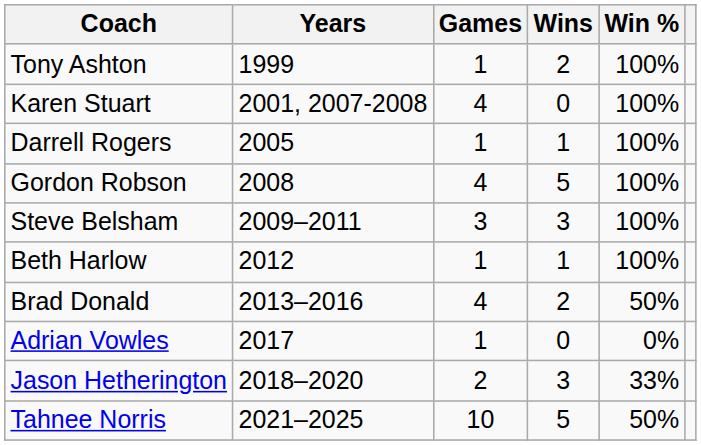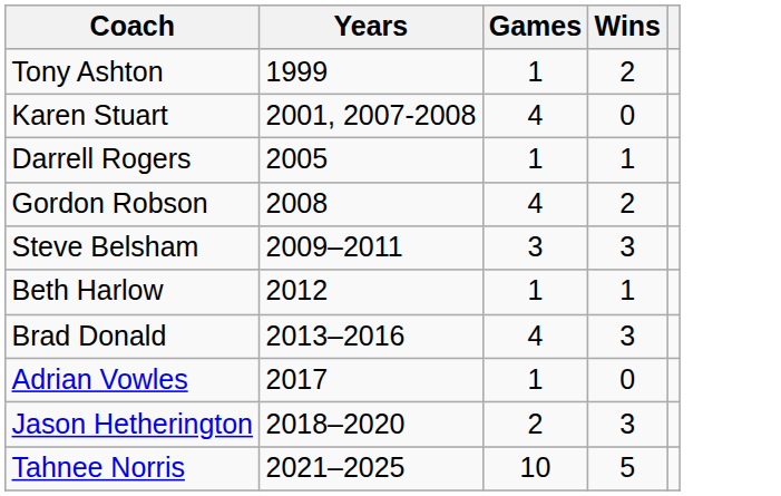 <table class="wikitable">
 <tr>
 <th>Coach</th>
 <th>Years</th>
 <th>Games</th>
 <th>Wins</th>
-<th>Win %</th>
 <th></th>
 </tr>
 <tr>
 <td>Tony Ashton</td>
 <td>1999</td>
 <td align=center>1</td>
 <td align=center>2</td>
-<td align=right>100%</td>
 <td></td>
 </tr>
 <tr>
 <td>Karen Stuart</td>
 <td>2001, 2007-2008</td>
 <td align=center>4</td>
 <td align=center>0</td>
-<td align=right>100%</td>
 <td></td>
 </tr>
 <tr>
 <td>Darrell Rogers</td>
 <td>2005</td>
 <td align=center>1</td>
 <td align=center>1</td>
-<td align=right>100%</td>
 <td></td>
 </tr>
 <tr>
 <td>Gordon Robson</td>
 <td>2008</td>
 <td align=center>4</td>
-<td align=center>5</td>
-<td align=right>100%</td>
+<td align=center>2</td>
 <td></td>
 </tr>
 <tr>
 <td>Steve Belsham</td>
 <td>2009–2011</td>
 <td align=center>3</td>
 <td align=center>3</td>
-<td align=right>100%</td>
 <td></td>
 </tr>
 <tr>
 <td>Beth Harlow</td>
 <td>2012</td>
 <td align=center>1</td>
 <td align=center>1</td>
-<td align=right>100%</td>
 <td></td>
 </tr>
 <tr>
 <td>Brad Donald</td>
 <td>2013–2016</td>
 <td align=center>4</td>
-<td align=center>2</td>
-<td align=right>50%</td>
+<td align=center>3</td>
 <td></td>
 </tr>
 <tr>
 <td><a href='#'>Adrian Vowles</a></td>
 <td>2017</td>
 <td align=center>1</td>
 <td align=center>0</td>
-<td align=right>0%</td>
 <td></td>
 </tr>
 <tr>
 <td><a href='#'>Jason Hetherington</a></td>
 <td>2018–2020</td>
 <td align=center>2</td>
 <td align=center>3</td>
-<td align=right>33%</td>
 <td></td>
 </tr>
 <tr>
 <td><a href='#'>Tahnee Norris</a></td>
 <td>2021–2025</td>
 <td align=center>10</td>
 <td align=center>5</td>
-<td align=right>50%</td>
 <td></td>
 </tr>
 </table>
